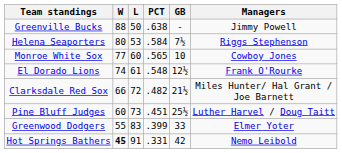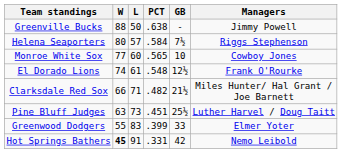 <table class="wikitable" style="text-align:center">
 <tr>
 <th>Team standings</th>
 <th>W</th>
 <th>L</th>
 <th>PCT</th>
 <th>GB</th>
 <th>Managers</th>
 </tr>
 <tr>
 <td><a href='#'>Greenville Bucks</a></td>
 <td>88</td>
 <td>50</td>
 <td>.638</td>
 <td>-</td>
 <td>Jimmy Powell</td>
 </tr>
 <tr>
 <td><a href='#'>Helena Seaporters</a></td>
 <td>80</td>
-<td>53</td>
+<td>57</td>
 <td>.584</td>
 <td>7½</td>
 <td><a href='#'>Riggs Stephenson</a></td>
 </tr>
 <tr>
 <td><a href='#'>Monroe White Sox</a></td>
 <td>77</td>
 <td>60</td>
 <td>.565</td>
 <td>10</td>
 <td><a href='#'>Cowboy Jones</a></td>
 </tr>
 <tr>
 <td><a href='#'>El Dorado Lions</a></td>
 <td>74</td>
 <td>61</td>
 <td>.548</td>
 <td>12½</td>
 <td><a href='#'>Frank O'Rourke</a></td>
 </tr>
 <tr>
 <td><a href='#'>Clarksdale Red Sox</a></td>
 <td>66</td>
-<td>72</td>
+<td>71</td>
 <td>.482</td>
 <td>21½</td>
 <td>Miles Hunter/ Hal Grant /<br> Joe Barnett</td>
 </tr>
 <tr>
 <td><a href='#'>Pine Bluff Judges</a></td>
-<td>60</td>
+<td>63</td>
 <td>73</td>
 <td>.451</td>
 <td>25½</td>
 <td><a href='#'>Luther Harvel</a> / <a href='#'>Doug Taitt</a></td>
 </tr>
 <tr>
 <td><a href='#'>Greenwood Dodgers</a></td>
 <td>55</td>
 <td>83</td>
 <td>.399</td>
 <td>33</td>
 <td><a href='#'>Elmer Yoter</a></td>
 </tr>
 <tr>
 <td><a href='#'>Hot Springs Bathers</a></td>
 <td><strong>45</strong></td>
 <td>91</td>
 <td>.331</td>
 <td>42</td>
 <td><a href='#'>Nemo Leibold</a></td>
 </tr>
 </table>
